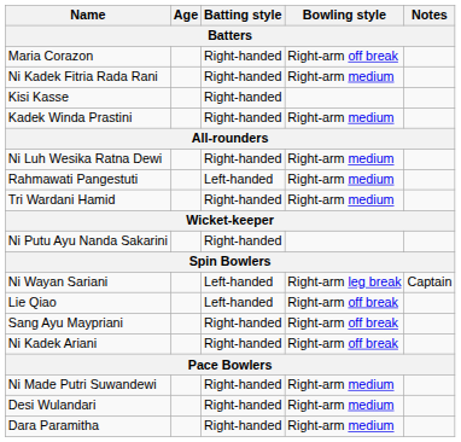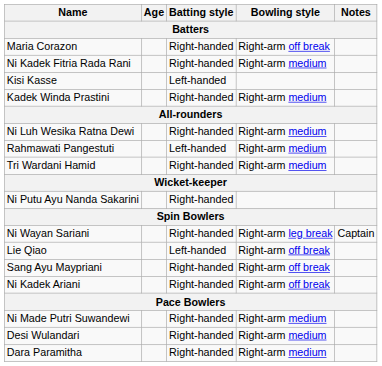 <table class="wikitable">
 <tr>
 <th>Name</th>
 <th>Age</th>
 <th>Batting style</th>
 <th>Bowling style</th>
 <th>Notes</th>
 </tr>
 <tr>
 <th colspan="5">Batters</th>
 </tr>
 <tr>
 <td>Maria Corazon</td>
 <td></td>
 <td>Right-handed</td>
 <td>Right-arm <a href='#'>off break</a></td>
 <td></td>
 </tr>
 <tr>
 <td>Ni Kadek Fitria Rada Rani</td>
 <td></td>
 <td>Right-handed</td>
 <td>Right-arm <a href='#'>medium</a></td>
 <td></td>
 </tr>
 <tr>
 <td>Kisi Kasse</td>
 <td></td>
-<td>Right-handed</td>
+<td>Left-handed</td>
 <td></td>
 <td></td>
 </tr>
 <tr>
 <td>Kadek Winda Prastini</td>
 <td></td>
 <td>Right-handed</td>
 <td>Right-arm <a href='#'>medium</a></td>
 <td></td>
 </tr>
 <tr>
 <th colspan="5">All-rounders</th>
 </tr>
 <tr>
 <td>Ni Luh Wesika Ratna Dewi</td>
 <td></td>
 <td>Right-handed</td>
 <td>Right-arm <a href='#'>medium</a></td>
 <td></td>
 </tr>
 <tr>
 <td>Rahmawati Pangestuti</td>
 <td></td>
 <td>Left-handed</td>
 <td>Right-arm <a href='#'>medium</a></td>
 <td></td>
 </tr>
 <tr>
 <td>Tri Wardani Hamid</td>
 <td></td>
 <td>Right-handed</td>
 <td>Right-arm <a href='#'>medium</a></td>
 <td></td>
 </tr>
 <tr>
 <th colspan="5">Wicket-keeper</th>
 </tr>
 <tr>
 <td>Ni Putu Ayu Nanda Sakarini</td>
 <td></td>
 <td>Right-handed</td>
 <td></td>
 <td></td>
 </tr>
 <tr>
 <th colspan="5">Spin Bowlers</th>
 </tr>
 <tr>
 <td>Ni Wayan Sariani</td>
 <td></td>
-<td>Left-handed</td>
+<td>Right-handed</td>
 <td>Right-arm <a href='#'>leg break</a></td>
 <td>Captain</td>
 </tr>
 <tr>
 <td>Lie Qiao</td>
 <td></td>
 <td>Left-handed</td>
 <td>Right-arm <a href='#'>off break</a></td>
 <td></td>
 </tr>
 <tr>
 <td>Sang Ayu Maypriani</td>
 <td></td>
 <td>Right-handed</td>
 <td>Right-arm <a href='#'>off break</a></td>
 <td></td>
 </tr>
 <tr>
 <td>Ni Kadek Ariani</td>
 <td></td>
 <td>Right-handed</td>
 <td>Right-arm <a href='#'>off break</a></td>
 <td></td>
 </tr>
 <tr>
 <th colspan="5">Pace Bowlers</th>
 </tr>
 <tr>
 <td>Ni Made Putri Suwandewi</td>
 <td></td>
 <td>Right-handed</td>
 <td>Right-arm <a href='#'>medium</a></td>
 <td></td>
 </tr>
 <tr>
 <td>Desi Wulandari</td>
 <td></td>
 <td>Right-handed</td>
 <td>Right-arm <a href='#'>medium</a></td>
 <td></td>
 </tr>
 <tr>
 <td>Dara Paramitha</td>
 <td></td>
 <td>Right-handed</td>
 <td>Right-arm <a href='#'>medium</a></td>
 <td></td>
 </tr>
 </table>
